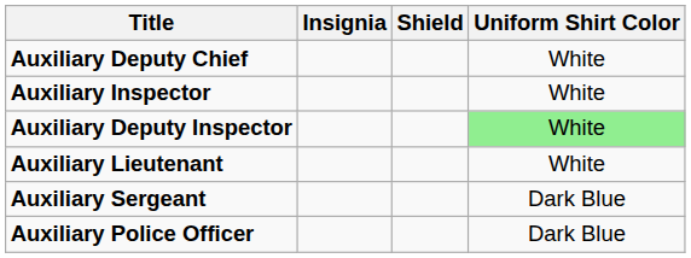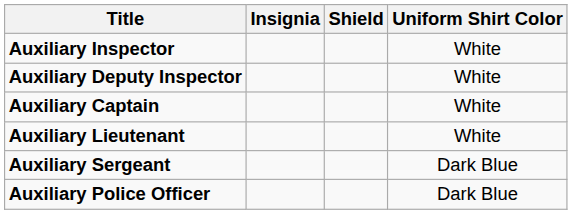 <table class="wikitable">
 <tr>
 <th>Title</th>
 <th>Insignia</th>
 <th>Shield</th>
 <th>Uniform Shirt Color</th>
-</tr>
-<tr>
-<td><strong>Auxiliary Deputy Chief</strong></td>
-<td></td>
-<td></td>
-<td style="text-align:center;">White</td>
 </tr>
 <tr>
 <td><strong>Auxiliary Inspector</strong></td>
 <td></td>
 <td></td>
 <td style="text-align:center;">White</td>
 </tr>
 <tr>
 <td><strong>Auxiliary Deputy Inspector</strong></td>
 <td></td>
 <td></td>
-<td style="background: lightgreen; text-align:center;">White</td>
+<td style="text-align:center;">White</td>
+</tr>
+<tr>
+<td><strong>Auxiliary Captain</strong></td>
+<td></td>
+<td></td>
+<td style="text-align:center;">White</td>
 </tr>
 <tr>
 <td><strong>Auxiliary Lieutenant</strong></td>
 <td></td>
 <td></td>
 <td style="text-align:center;">White</td>
 </tr>
 <tr>
 <td><strong>Auxiliary Sergeant</strong></td>
 <td></td>
 <td></td>
 <td style="text-align:center;">Dark Blue</td>
 </tr>
 <tr>
 <td><strong>Auxiliary Police Officer</strong></td>
 <td></td>
 <td></td>
 <td style="text-align:center;">Dark Blue</td>
 </tr>
 </table>
